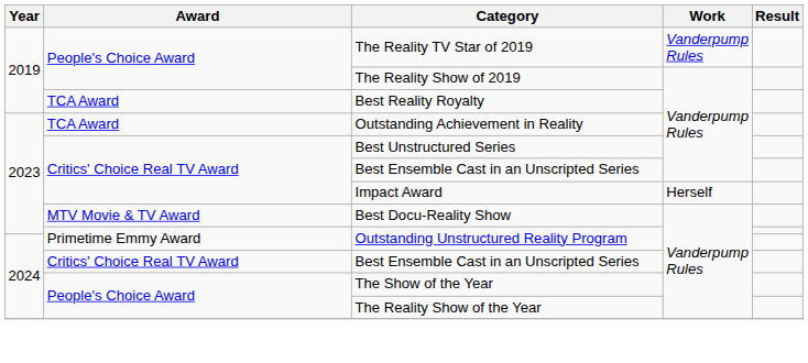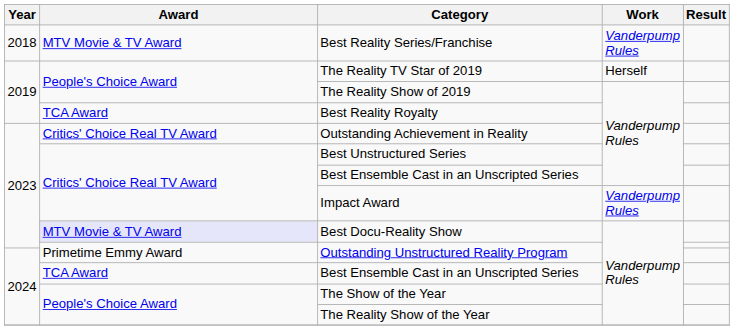 <table class="wikitable" style="width:70%;">
 <tr>
 <th style="width:3%;">Year</th>
 <th style="width:45%;">Award</th>
 <th style="width:45%;">Category</th>
 <th style="width:90%;">Work</th>
 <th style="width:5%;">Result</th>
 </tr>
 <tr>
+<td align="center">2018</td>
+<td><a href='#'>MTV Movie & TV Award</a></td>
+<td>Best Reality Series/Franchise</td>
+<td><em><a href='#'>Vanderpump Rules</a></em></td>
+<td></td>
+</tr>
+<tr>
 <td align="center" rowspan="3">2019</td>
 <td rowspan="2"><a href='#'>People's Choice Award</a></td>
 <td>The Reality TV Star of 2019</td>
-<td><em><a href='#'>Vanderpump Rules</a></em></td>
+<td>Herself</td>
 <td></td>
 </tr>
 <tr>
 <td>The Reality Show of 2019</td>
 <td rowspan="5"><em>Vanderpump Rules</em></td>
 <td></td>
 </tr>
 <tr>
 <td><a href='#'>TCA Award</a></td>
 <td>Best Reality Royalty</td>
 <td></td>
 </tr>
 <tr>
 <td align="center" rowspan="6">2023</td>
-<td><a href='#'>TCA Award</a></td>
+<td><a href='#'>Critics' Choice Real TV Award</a></td>
 <td>Outstanding Achievement in Reality</td>
 <td></td>
 </tr>
 <tr>
 <td rowspan="3"><a href='#'>Critics' Choice Real TV Award</a></td>
 <td>Best Unstructured Series</td>
 <td></td>
 </tr>
 <tr>
 <td>Best Ensemble Cast in an Unscripted Series</td>
 <td></td>
 </tr>
 <tr>
 <td>Impact Award</td>
-<td>Herself</td>
+<td><em><a href='#'>Vanderpump Rules</a></em></td>
 <td></td>
 </tr>
 <tr>
-<td><a href='#'>MTV Movie & TV Award</a></td>
+<td style="background: lavender;"><a href='#'>MTV Movie & TV Award</a></td>
 <td>Best Docu-Reality Show</td>
 <td rowspan="6"><em>Vanderpump Rules</em></td>
 <td></td>
 </tr>
 <tr>
 <td rowspan="2">Primetime Emmy Award</td>
 <td rowspan="2"><a href='#'>Outstanding Unstructured Reality Program</a></td>
 <td></td>
 </tr>
 <tr>
 <td align="center" rowspan="4">2024</td>
 <td></td>
 </tr>
 <tr>
-<td><a href='#'>Critics' Choice Real TV Award</a></td>
+<td><a href='#'>TCA Award</a></td>
 <td>Best Ensemble Cast in an Unscripted Series</td>
 <td></td>
 </tr>
 <tr>
 <td rowspan="2"><a href='#'>People's Choice Award</a></td>
 <td>The Show of the Year</td>
 <td></td>
 </tr>
 <tr>
 <td>The Reality Show of the Year</td>
 <td></td>
 </tr>
 <tr>
 </tr>
 </table>
